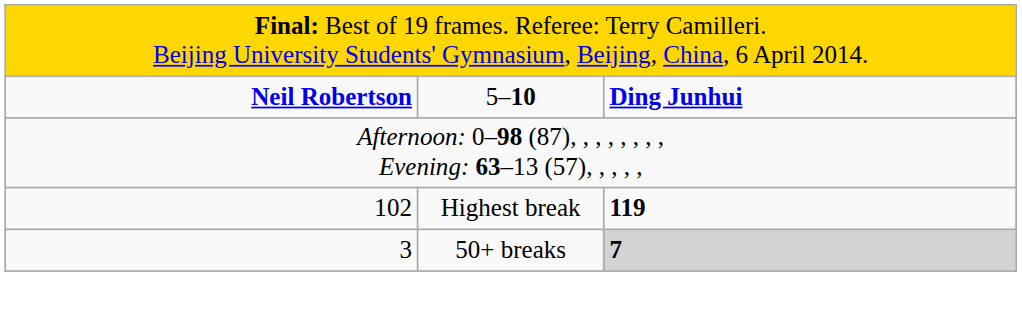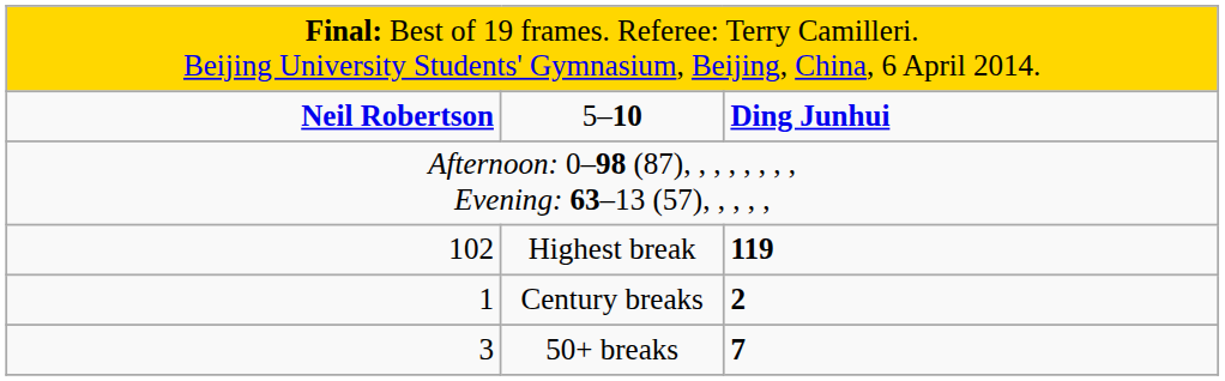 <table class="wikitable" style="font-size: 90%; margin: 1em auto 1em auto;">
 <tr>
 <td colspan="3" align="center" bgcolor="#ffd700"><strong>Final:</strong> Best of 19 frames. Referee: Terry Camilleri.<br><a href='#'>Beijing University Students' Gymnasium</a>, <a href='#'>Beijing</a>, <a href='#'>China</a>, 6 April 2014.</td>
 </tr>
 <tr>
 <td width="230" align="right"><strong><a href='#'>Neil Robertson</a><br></strong></td>
 <td width="100" align="center">5–<strong>10</strong></td>
 <td width="230"><strong><a href='#'>Ding Junhui</a></strong><br></td>
 </tr>
 <tr>
 <td colspan="3" align="center" style="font-size: 100%"><em>Afternoon:</em> 0–<strong>98</strong> (87), , , , , , , , <br><em>Evening:</em> <strong>63</strong>–13 (57), , , , , </td>
 </tr>
 <tr>
 <td align="right">102</td>
 <td align="center">Highest break</td>
 <td><strong>119</strong></td>
 </tr>
 <tr>
+<td align="right">1</td>
+<td align="center">Century breaks</td>
+<td><strong>2</strong></td>
+</tr>
+<tr>
 <td align="right">3</td>
 <td align="center">50+ breaks</td>
-<td style="background: lightgrey;"><strong>7</strong></td>
+<td><strong>7</strong></td>
 </tr>
 </table>
